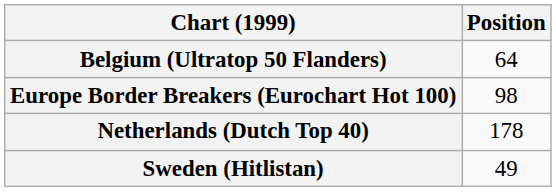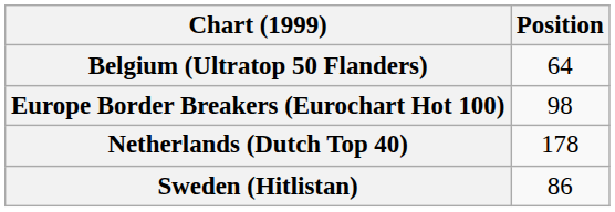 <table class="wikitable plainrowheaders" style="text-align:center">
 <tr>
 <th>Chart (1999)</th>
 <th>Position</th>
 </tr>
 <tr>
 <th scope="row">Belgium (Ultratop 50 Flanders)</th>
 <td>64</td>
 </tr>
 <tr>
 <th scope="row">Europe Border Breakers (Eurochart Hot 100)</th>
 <td>98</td>
 </tr>
 <tr>
 <th scope="row">Netherlands (Dutch Top 40)</th>
 <td>178</td>
 </tr>
 <tr>
 <th scope="row">Sweden (Hitlistan)</th>
-<td>49</td>
+<td>86</td>
 </tr>
 </table>
